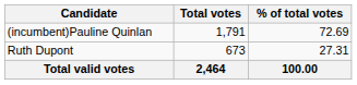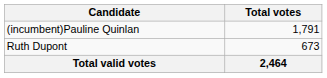 <table class="wikitable" width="475">
 <tr>
 <th align="left">Candidate</th>
 <th align="right">Total votes</th>
-<th align="right">% of total votes</th>
 </tr>
 <tr>
 <td align="left">(incumbent)Pauline Quinlan</td>
 <td align="right">1,791</td>
-<td align="right">72.69</td>
 </tr>
 <tr>
 <td align="left">Ruth Dupont</td>
 <td align="right">673</td>
-<td align="right">27.31</td>
 </tr>
 <tr bgcolor="#EEEEEE">
 <th align="left">Total valid votes</th>
 <th align="right"><strong>2,464</strong></th>
-<th align="right"><strong>100.00</strong></th>
 </tr>
 </table>
